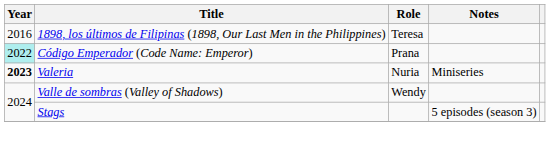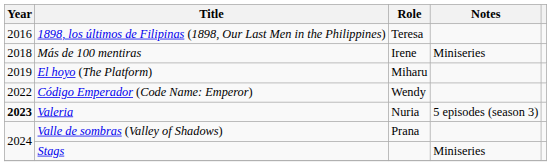 <table class="wikitable sortable">
 <tr>
 <th>Year</th>
 <th>Title</th>
 <th>Role</th>
 <th class = "unsortable">Notes</th>
 <th class = "unsortable"></th>
 </tr>
 <tr>
 <td align = "center">2016</td>
 <td><em><a href='#'>1898, los últimos de Filipinas</a></em> (<em>1898, Our Last Men in the Philippines</em>)</td>
 <td>Teresa</td>
 <td></td>
 <td align = "center"></td>
 </tr>
 <tr>
-<td align = "center" style="background: paleturquoise;">2022</td>
+<td align = "center">2018</td>
+<td><em>Más de 100 mentiras</em></td>
+<td>Irene</td>
+<td>Miniseries</td>
+<td align = "center"></td>
+</tr>
+<tr>
+<td align = "center">2019</td>
+<td><em><a href='#'>El hoyo</a></em> (<em>The Platform</em>)</td>
+<td>Miharu</td>
+<td></td>
+<td align = "center"></td>
+</tr>
+<tr>
+<td align = "center">2022</td>
 <td><em><a href='#'>Código Emperador</a></em> (<em>Code Name: Emperor</em>)</td>
-<td>Prana</td>
+<td>Wendy</td>
 <td></td>
 <td align = "center"></td>
 </tr>
 <tr>
 <td align = "center"><strong>2023</strong></td>
 <td><em><a href='#'>Valeria</a></em></td>
 <td>Nuria</td>
-<td>Miniseries</td>
+<td>5 episodes (season 3)</td>
 <td align = "center"></td>
 </tr>
 <tr>
 <td align = "center" rowspan="2">2024</td>
 <td><em><a href='#'>Valle de sombras</a></em> (<em>Valley of Shadows</em>)</td>
-<td>Wendy</td>
+<td>Prana</td>
 <td></td>
 <td align = "center"></td>
 </tr>
 <tr>
 <td><em><a href='#'>Stags</a></em></td>
 <td></td>
-<td>5 episodes (season 3)</td>
+<td>Miniseries</td>
 <td align = "center"></td>
 </tr>
 <tr>
 </tr>
 </table>
